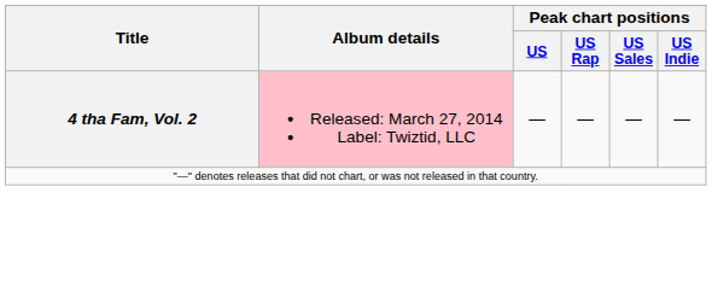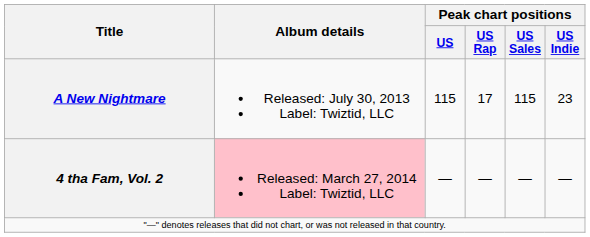 <table class="wikitable plainrowheaders" style="text-align:center;">
 <tr>
 <th rowspan="2" scope="col" style="width:15em;">Title</th>
 <th rowspan="2" scope="col" style="width:15em;">Album details</th>
 <th colspan="4" scope="col">Peak chart positions</th>
 </tr>
 <tr>
 <th scope="col" style="width:2.8em;font-size:90%;"><a href='#'>US</a><br></th>
 <th scope="col" style="width:2.8em;font-size:90%;"><a href='#'>US Rap</a><br></th>
 <th scope="col" style="width:2.8em;font-size:90%;"><a href='#'>US Sales</a><br></th>
 <th scope="col" style="width:2.8em;font-size:90%;"><a href='#'>US Indie</a><br></th>
 </tr>
 <tr>
+<th scope="row"><em><a href='#'>A New Nightmare</a></em></th>
+<td><br><ul><li>Released: July 30, 2013</li><li>Label: Twiztid, LLC</li></ul></td>
+<td>115</td>
+<td>17</td>
+<td>115</td>
+<td>23</td>
+</tr>
+<tr>
 <th scope="row"><em>4 tha Fam, Vol. 2</em></th>
 <td style="background: pink;"><br><ul><li>Released: March 27, 2014</li><li>Label: Twiztid, LLC</li></ul></td>
 <td>—</td>
 <td>—</td>
 <td>—</td>
 <td>—</td>
 </tr>
 <tr>
 <td colspan="6" style="text-align:center; font-size:8pt;">"—" denotes releases that did not chart, or was not released in that country.</td>
 </tr>
 </table>
